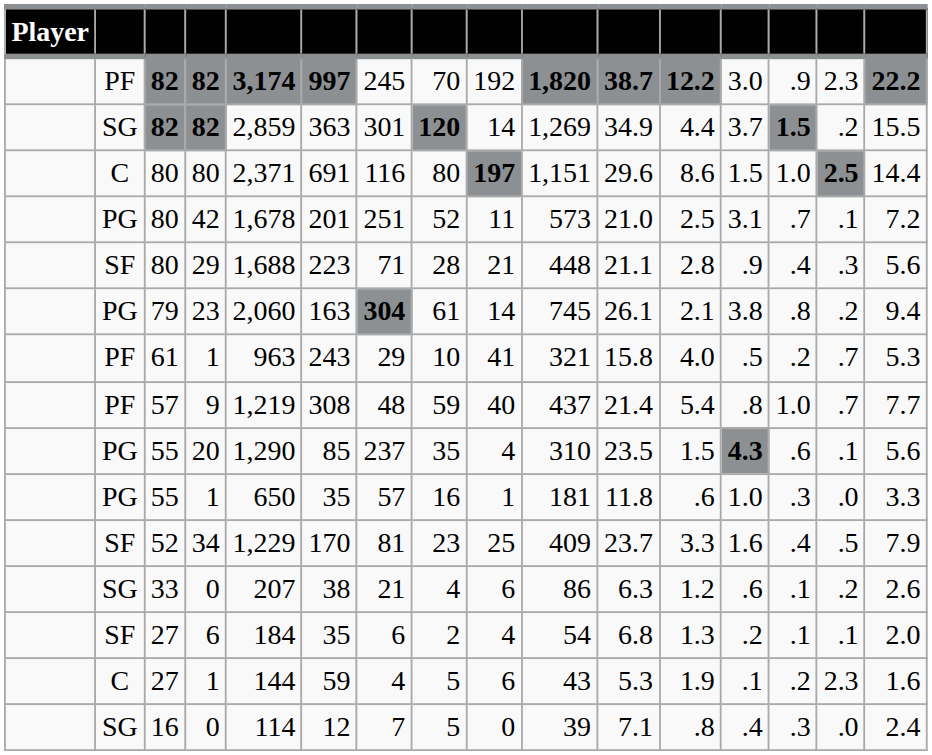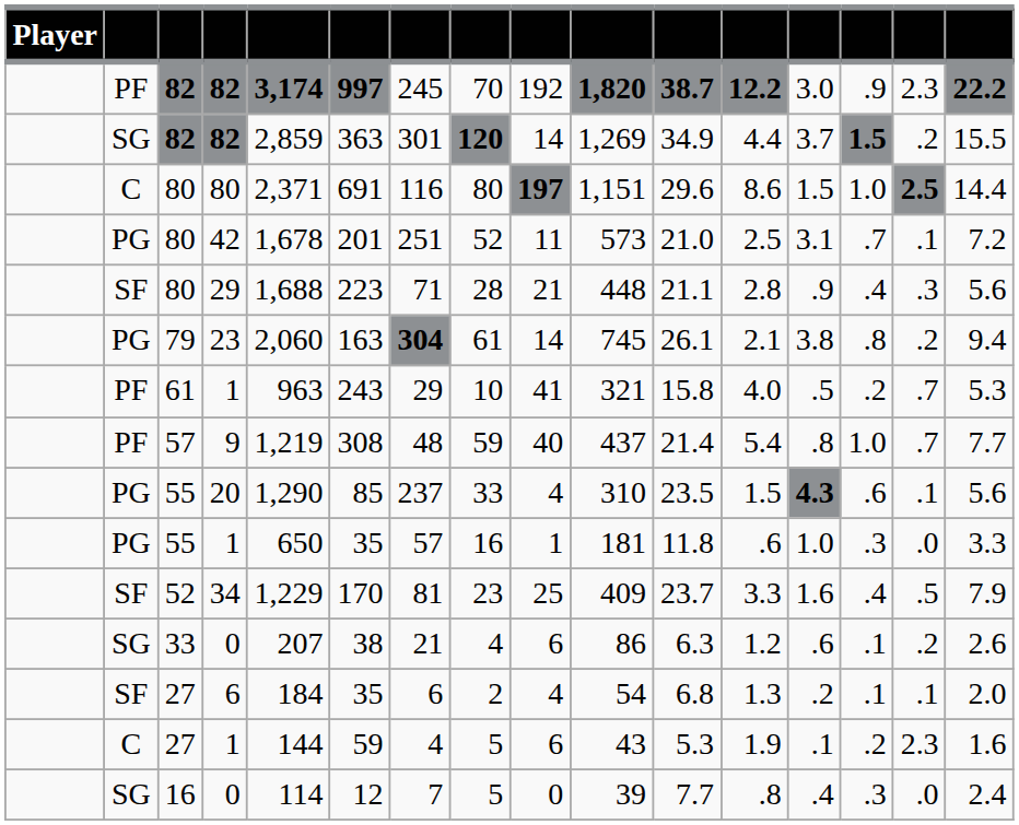 <table class="wikitable sortable" style="font-size: 95%; text-align:right;">
 <tr>
 <th style="background:#010101; color:#FFFFFF; border-top:#8D9093 3px solid; border-bottom:#8D9093 3px solid;">Player</th>
 <th style="background:#010101; color:#FFFFFF; border-top:#8D9093 3px solid; border-bottom:#8D9093 3px solid;"></th>
 <th style="background:#010101; color:#FFFFFF; border-top:#8D9093 3px solid; border-bottom:#8D9093 3px solid;"></th>
 <th style="background:#010101; color:#FFFFFF; border-top:#8D9093 3px solid; border-bottom:#8D9093 3px solid;"></th>
 <th style="background:#010101; color:#FFFFFF; border-top:#8D9093 3px solid; border-bottom:#8D9093 3px solid;"></th>
 <th style="background:#010101; color:#FFFFFF; border-top:#8D9093 3px solid; border-bottom:#8D9093 3px solid;"></th>
 <th style="background:#010101; color:#FFFFFF; border-top:#8D9093 3px solid; border-bottom:#8D9093 3px solid;"></th>
 <th style="background:#010101; color:#FFFFFF; border-top:#8D9093 3px solid; border-bottom:#8D9093 3px solid;"></th>
 <th style="background:#010101; color:#FFFFFF; border-top:#8D9093 3px solid; border-bottom:#8D9093 3px solid;"></th>
 <th style="background:#010101; color:#FFFFFF; border-top:#8D9093 3px solid; border-bottom:#8D9093 3px solid;"></th>
 <th style="background:#010101; color:#FFFFFF; border-top:#8D9093 3px solid; border-bottom:#8D9093 3px solid;"></th>
 <th style="background:#010101; color:#FFFFFF; border-top:#8D9093 3px solid; border-bottom:#8D9093 3px solid;"></th>
 <th style="background:#010101; color:#FFFFFF; border-top:#8D9093 3px solid; border-bottom:#8D9093 3px solid;"></th>
 <th style="background:#010101; color:#FFFFFF; border-top:#8D9093 3px solid; border-bottom:#8D9093 3px solid;"></th>
 <th style="background:#010101; color:#FFFFFF; border-top:#8D9093 3px solid; border-bottom:#8D9093 3px solid;"></th>
 <th style="background:#010101; color:#FFFFFF; border-top:#8D9093 3px solid; border-bottom:#8D9093 3px solid;"></th>
 </tr>
 <tr>
 <td style="text-align:left;"></td>
 <td style="text-align:center;">PF</td>
 <td style="background:#8D9093; color:#010101;"><strong>82</strong></td>
 <td style="background:#8D9093; color:#010101;"><strong>82</strong></td>
 <td style="background:#8D9093; color:#010101;"><strong>3,174</strong></td>
 <td style="background:#8D9093; color:#010101;"><strong>997</strong></td>
 <td>245</td>
 <td>70</td>
 <td>192</td>
 <td style="background:#8D9093; color:#010101;"><strong>1,820</strong></td>
 <td style="background:#8D9093; color:#010101;"><strong>38.7</strong></td>
 <td style="background:#8D9093; color:#010101;"><strong>12.2</strong></td>
 <td>3.0</td>
 <td>.9</td>
 <td>2.3</td>
 <td style="background:#8D9093; color:#010101;"><strong>22.2</strong></td>
 </tr>
 <tr>
 <td style="text-align:left;"></td>
 <td style="text-align:center;">SG</td>
 <td style="background:#8D9093; color:#010101;"><strong>82</strong></td>
 <td style="background:#8D9093; color:#010101;"><strong>82</strong></td>
 <td>2,859</td>
 <td>363</td>
 <td>301</td>
 <td style="background:#8D9093; color:#010101;"><strong>120</strong></td>
 <td>14</td>
 <td>1,269</td>
 <td>34.9</td>
 <td>4.4</td>
 <td>3.7</td>
 <td style="background:#8D9093; color:#010101;"><strong>1.5</strong></td>
 <td>.2</td>
 <td>15.5</td>
 </tr>
 <tr>
 <td style="text-align:left;"></td>
 <td style="text-align:center;">C</td>
 <td>80</td>
 <td>80</td>
 <td>2,371</td>
 <td>691</td>
 <td>116</td>
 <td>80</td>
 <td style="background:#8D9093; color:#010101;"><strong>197</strong></td>
 <td>1,151</td>
 <td>29.6</td>
 <td>8.6</td>
 <td>1.5</td>
 <td>1.0</td>
 <td style="background:#8D9093; color:#010101;"><strong>2.5</strong></td>
 <td>14.4</td>
 </tr>
 <tr>
 <td style="text-align:left;"></td>
 <td style="text-align:center;">PG</td>
 <td>80</td>
 <td>42</td>
 <td>1,678</td>
 <td>201</td>
 <td>251</td>
 <td>52</td>
 <td>11</td>
 <td>573</td>
 <td>21.0</td>
 <td>2.5</td>
 <td>3.1</td>
 <td>.7</td>
 <td>.1</td>
 <td>7.2</td>
 </tr>
 <tr>
 <td style="text-align:left;"></td>
 <td style="text-align:center;">SF</td>
 <td>80</td>
 <td>29</td>
 <td>1,688</td>
 <td>223</td>
 <td>71</td>
 <td>28</td>
 <td>21</td>
 <td>448</td>
 <td>21.1</td>
 <td>2.8</td>
 <td>.9</td>
 <td>.4</td>
 <td>.3</td>
 <td>5.6</td>
 </tr>
 <tr>
 <td style="text-align:left;"></td>
 <td style="text-align:center;">PG</td>
 <td>79</td>
 <td>23</td>
 <td>2,060</td>
 <td>163</td>
 <td style="background:#8D9093; color:#010101;"><strong>304</strong></td>
 <td>61</td>
 <td>14</td>
 <td>745</td>
 <td>26.1</td>
 <td>2.1</td>
 <td>3.8</td>
 <td>.8</td>
 <td>.2</td>
 <td>9.4</td>
 </tr>
 <tr>
 <td style="text-align:left;"></td>
 <td style="text-align:center;">PF</td>
 <td>61</td>
 <td>1</td>
 <td>963</td>
 <td>243</td>
 <td>29</td>
 <td>10</td>
 <td>41</td>
 <td>321</td>
 <td>15.8</td>
 <td>4.0</td>
 <td>.5</td>
 <td>.2</td>
 <td>.7</td>
 <td>5.3</td>
 </tr>
 <tr>
 <td style="text-align:left;"></td>
 <td style="text-align:center;">PF</td>
 <td>57</td>
 <td>9</td>
 <td>1,219</td>
 <td>308</td>
 <td>48</td>
 <td>59</td>
 <td>40</td>
 <td>437</td>
 <td>21.4</td>
 <td>5.4</td>
 <td>.8</td>
 <td>1.0</td>
 <td>.7</td>
 <td>7.7</td>
 </tr>
 <tr>
 <td style="text-align:left;"></td>
 <td style="text-align:center;">PG</td>
 <td>55</td>
 <td>20</td>
 <td>1,290</td>
 <td>85</td>
 <td>237</td>
-<td>35</td>
+<td>33</td>
 <td>4</td>
 <td>310</td>
 <td>23.5</td>
 <td>1.5</td>
 <td style="background:#8D9093; color:#010101;"><strong>4.3</strong></td>
 <td>.6</td>
 <td>.1</td>
 <td>5.6</td>
 </tr>
 <tr>
 <td style="text-align:left;"></td>
 <td style="text-align:center;">PG</td>
 <td>55</td>
 <td>1</td>
 <td>650</td>
 <td>35</td>
 <td>57</td>
 <td>16</td>
 <td>1</td>
 <td>181</td>
 <td>11.8</td>
 <td>.6</td>
 <td>1.0</td>
 <td>.3</td>
 <td>.0</td>
 <td>3.3</td>
 </tr>
 <tr>
 <td style="text-align:left;"></td>
 <td style="text-align:center;">SF</td>
 <td>52</td>
 <td>34</td>
 <td>1,229</td>
 <td>170</td>
 <td>81</td>
 <td>23</td>
 <td>25</td>
 <td>409</td>
 <td>23.7</td>
 <td>3.3</td>
 <td>1.6</td>
 <td>.4</td>
 <td>.5</td>
 <td>7.9</td>
 </tr>
 <tr>
 <td style="text-align:left;"></td>
 <td style="text-align:center;">SG</td>
 <td>33</td>
 <td>0</td>
 <td>207</td>
 <td>38</td>
 <td>21</td>
 <td>4</td>
 <td>6</td>
 <td>86</td>
 <td>6.3</td>
 <td>1.2</td>
 <td>.6</td>
 <td>.1</td>
 <td>.2</td>
 <td>2.6</td>
 </tr>
 <tr>
 <td style="text-align:left;"></td>
 <td style="text-align:center;">SF</td>
 <td>27</td>
 <td>6</td>
 <td>184</td>
 <td>35</td>
 <td>6</td>
 <td>2</td>
 <td>4</td>
 <td>54</td>
 <td>6.8</td>
 <td>1.3</td>
 <td>.2</td>
 <td>.1</td>
 <td>.1</td>
 <td>2.0</td>
 </tr>
 <tr>
 <td style="text-align:left;"></td>
 <td style="text-align:center;">C</td>
 <td>27</td>
 <td>1</td>
 <td>144</td>
 <td>59</td>
 <td>4</td>
 <td>5</td>
 <td>6</td>
 <td>43</td>
 <td>5.3</td>
 <td>1.9</td>
 <td>.1</td>
 <td>.2</td>
 <td>2.3</td>
 <td>1.6</td>
 </tr>
 <tr>
 <td style="text-align:left;"></td>
 <td style="text-align:center;">SG</td>
 <td>16</td>
 <td>0</td>
 <td>114</td>
 <td>12</td>
 <td>7</td>
 <td>5</td>
 <td>0</td>
 <td>39</td>
-<td>7.1</td>
+<td>7.7</td>
 <td>.8</td>
 <td>.4</td>
 <td>.3</td>
 <td>.0</td>
 <td>2.4</td>
 </tr>
 </table>
